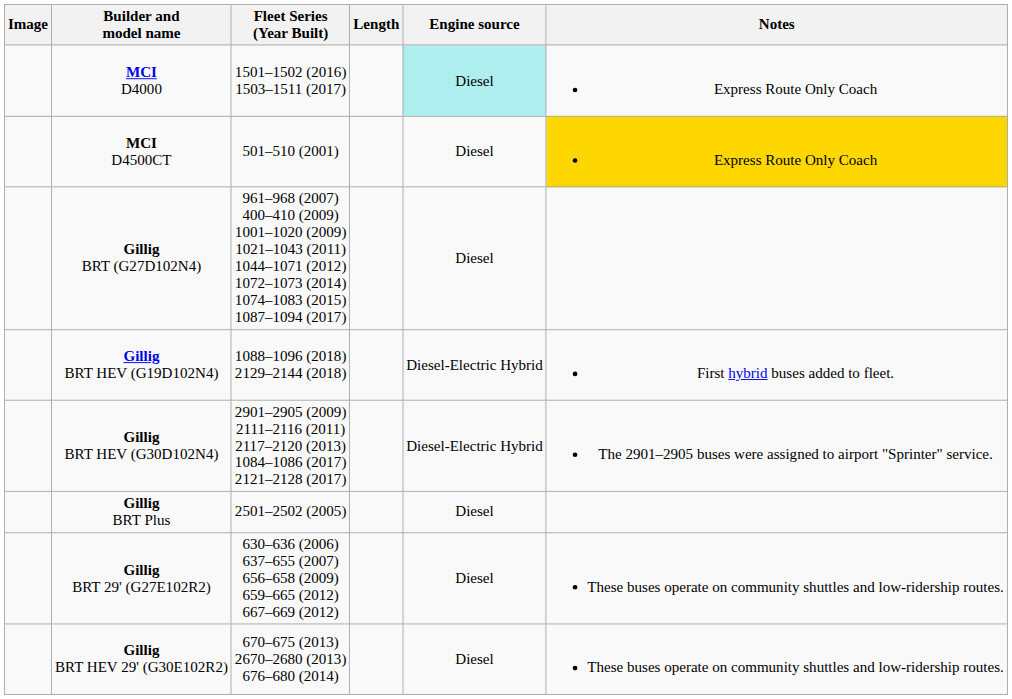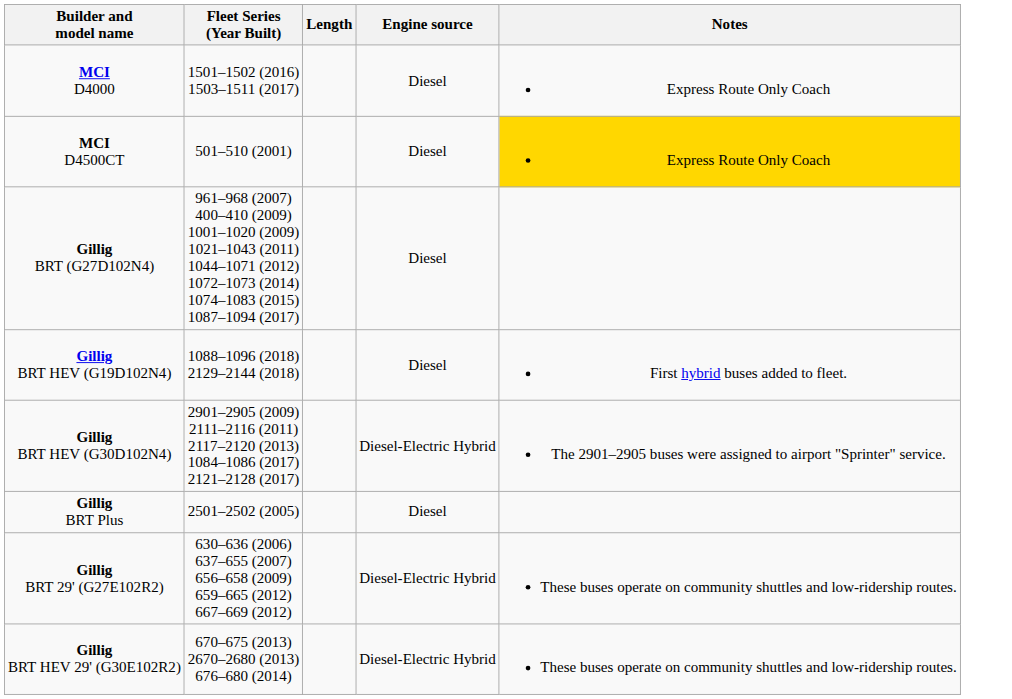 <table class="wikitable sortable" style="text-align:center" style="font-size: 95%;">
 <tr>
-<th class=unsortable>Image</th>
 <th>Builder and<br>model name</th>
 <th>Fleet Series<br>(Year Built)</th>
 <th>Length</th>
 <th>Engine source</th>
 <th class=unsortable>Notes</th>
 </tr>
 <tr>
-<td></td>
 <td align="center"><strong><a href='#'>MCI</a></strong><br>D4000</td>
 <td align="center">1501–1502 (2016)<br>1503–1511 (2017)</td>
 <td align="center"></td>
-<td align="center" style="background: paleturquoise;">Diesel</td>
+<td align="center">Diesel</td>
 <td><br><ul><li>Express Route Only Coach</li></ul></td>
 </tr>
 <tr>
-<td></td>
 <td align="center"><strong>MCI</strong><br>D4500CT</td>
 <td align="center">501–510 (2001)</td>
 <td align="center"></td>
 <td align="center">Diesel</td>
 <td style="background: gold;"><br><ul><li>Express Route Only Coach</li></ul></td>
 </tr>
 <tr>
-<td></td>
 <td align="center"><strong>Gillig</strong><br>BRT (G27D102N4)</td>
 <td align="center">961–968 (2007)<br>400–410 (2009)<br>1001–1020 (2009)<br>1021–1043 (2011)<br>1044–1071 (2012)<br>1072–1073 (2014)<br>1074–1083 (2015)<br>1087–1094 (2017)</td>
 <td align="center"></td>
 <td align="center">Diesel</td>
 <td></td>
 </tr>
 <tr>
-<td></td>
 <td align="center"><strong><a href='#'>Gillig</a></strong><br>BRT HEV (G19D102N4)</td>
 <td align="center">1088–1096 (2018)<br>2129–2144 (2018)</td>
 <td align="center"></td>
-<td align="center">Diesel-Electric Hybrid</td>
+<td align="center">Diesel</td>
 <td><br><ul><li>First <a href='#'>hybrid</a> buses added to fleet.</li></ul></td>
 </tr>
 <tr>
-<td></td>
 <td align="center"><strong>Gillig</strong><br>BRT HEV (G30D102N4)</td>
 <td align="center">2901–2905 (2009)<br>2111–2116 (2011)<br>2117–2120 (2013)<br>1084–1086 (2017)<br>2121–2128 (2017)</td>
 <td align="center"></td>
 <td align="center">Diesel-Electric Hybrid</td>
 <td><br><ul><li>The 2901–2905 buses were assigned to airport "Sprinter" service.</li></ul></td>
 </tr>
 <tr>
-<td></td>
 <td align="center"><strong>Gillig</strong><br>BRT Plus</td>
 <td align="center">2501–2502 (2005)</td>
 <td align="center"></td>
 <td align="center">Diesel</td>
 <td></td>
 </tr>
 <tr>
-<td></td>
 <td align="center"><strong>Gillig</strong><br>BRT 29' (G27E102R2)</td>
 <td align="center">630–636 (2006)<br>637–655 (2007)<br>656–658 (2009)<br>659–665 (2012)<br>667–669 (2012)</td>
 <td align="center"></td>
-<td align="center">Diesel</td>
+<td align="center">Diesel-Electric Hybrid</td>
 <td><br><ul><li>These buses operate on community shuttles and low-ridership routes.</li></ul></td>
 </tr>
 <tr>
-<td></td>
 <td align="center"><strong>Gillig</strong><br>BRT HEV 29' (G30E102R2)</td>
 <td align="center">670–675 (2013)<br>2670–2680 (2013)<br>676–680 (2014)</td>
 <td align="center"></td>
-<td align="center">Diesel</td>
+<td align="center">Diesel-Electric Hybrid</td>
 <td><br><ul><li>These buses operate on community shuttles and low-ridership routes.</li></ul></td>
 </tr>
 </table>
